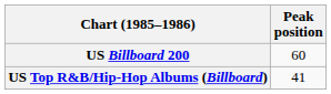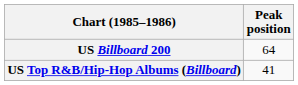 <table class="wikitable sortable plainrowheaders" style="text-align:center">
 <tr>
 <th scope="col">Chart (1985–1986)</th>
 <th scope="col">Peak<br>position</th>
 </tr>
 <tr>
 <th scope="row">US <a href='#'><em>Billboard</em> 200</a></th>
-<td>60</td>
+<td>64</td>
 </tr>
 <tr>
 <th scope="row">US <a href='#'>Top R&B/Hip-Hop Albums</a> (<em><a href='#'>Billboard</a></em>)</th>
 <td>41</td>
 </tr>
 </table>
